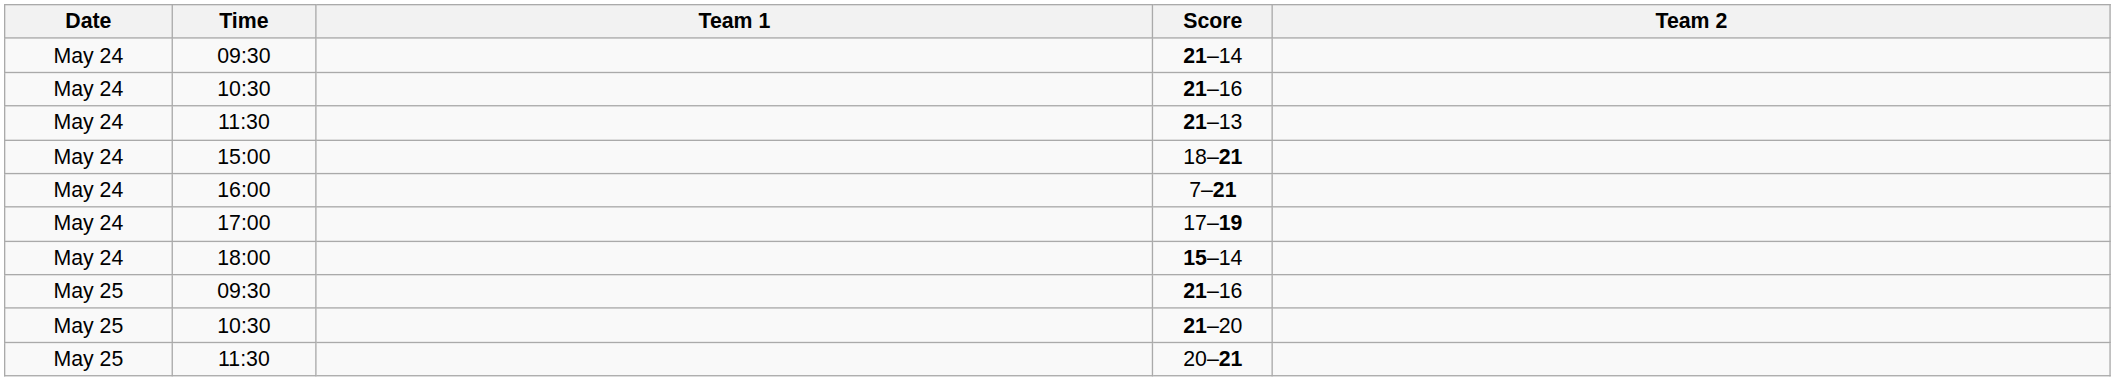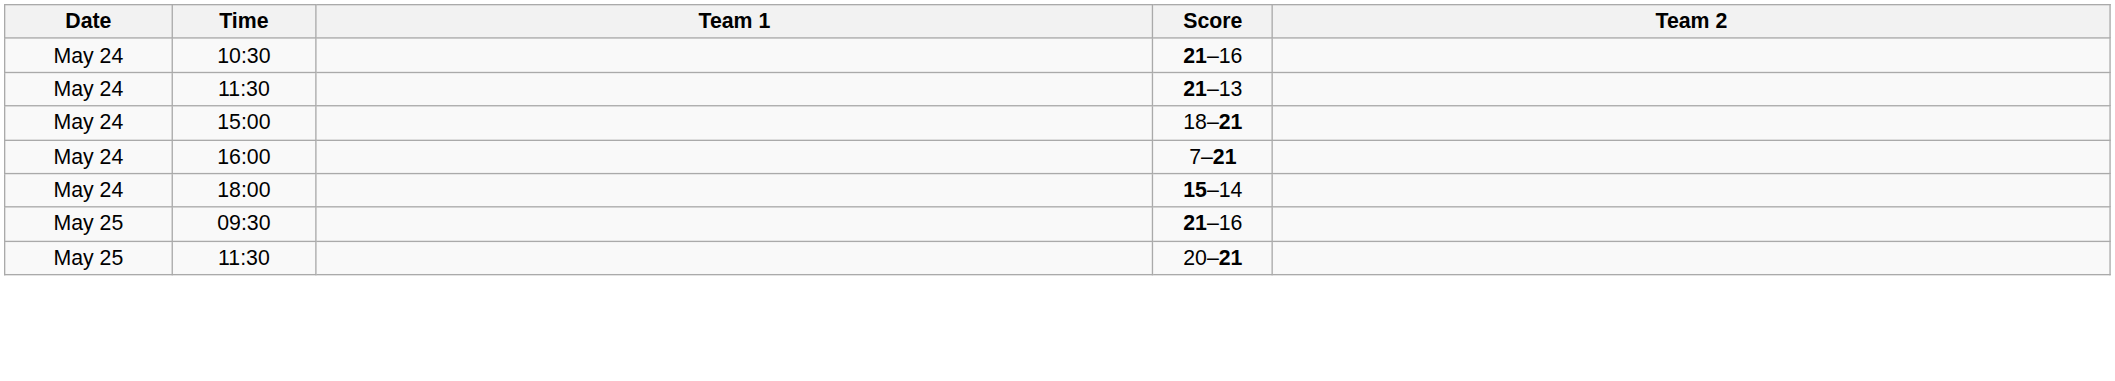 <table class="wikitable" width="100%">
 <tr>
 <th style="width:7%">Date</th>
 <th style="width:6%">Time</th>
 <th style="width:35%">Team 1</th>
 <th style="width:5%">Score</th>
 <th style="width:35%">Team 2</th>
-</tr>
-<tr>
-<td style="text-align:center">May 24</td>
-<td style="text-align:center">09:30</td>
-<td style="text-align:right"><strong></strong></td>
-<td style="text-align:center"><strong>21</strong>–14</td>
-<td style="text-align:left"></td>
 </tr>
 <tr>
 <td style="text-align:center">May 24</td>
 <td style="text-align:center">10:30</td>
 <td style="text-align:right"><strong></strong></td>
 <td style="text-align:center"><strong>21</strong>–16</td>
 <td style="text-align:left"></td>
 </tr>
 <tr>
 <td style="text-align:center">May 24</td>
 <td style="text-align:center">11:30</td>
 <td style="text-align:right"><strong></strong></td>
 <td style="text-align:center"><strong>21</strong>–13</td>
 <td style="text-align:left"></td>
 </tr>
 <tr>
 <td style="text-align:center">May 24</td>
 <td style="text-align:center">15:00</td>
 <td style="text-align:right"></td>
 <td style="text-align:center">18–<strong>21</strong></td>
 <td style="text-align:left"><strong></strong></td>
 </tr>
 <tr>
 <td style="text-align:center">May 24</td>
 <td style="text-align:center">16:00</td>
 <td style="text-align:right"></td>
 <td style="text-align:center">7–<strong>21</strong></td>
 <td style="text-align:left"><strong></strong></td>
 </tr>
 <tr>
 <td style="text-align:center">May 24</td>
-<td style="text-align:center">17:00</td>
-<td style="text-align:right"></td>
-<td style="text-align:center">17–<strong>19</strong></td>
-<td style="text-align:left"><strong></strong></td>
-</tr>
-<tr>
-<td style="text-align:center">May 24</td>
 <td style="text-align:center">18:00</td>
 <td style="text-align:right"></td>
 <td style="text-align:center"><strong>15</strong>–14</td>
 <td style="text-align:left"></td>
 </tr>
 <tr>
 <td style="text-align:center">May 25</td>
 <td style="text-align:center">09:30</td>
 <td style="text-align:right"><strong></strong></td>
 <td style="text-align:center"><strong>21</strong>–16</td>
 <td style="text-align:left"></td>
 </tr>
 <tr>
 <td style="text-align:center">May 25</td>
-<td style="text-align:center">10:30</td>
-<td style="text-align:right"><strong></strong></td>
-<td style="text-align:center"><strong>21</strong>–20</td>
-<td style="text-align:left"></td>
-</tr>
-<tr>
-<td style="text-align:center">May 25</td>
 <td style="text-align:center">11:30</td>
 <td style="text-align:right"></td>
 <td style="text-align:center">20–<strong>21</strong></td>
 <td style="text-align:left"><strong></strong></td>
 </tr>
 </table>
